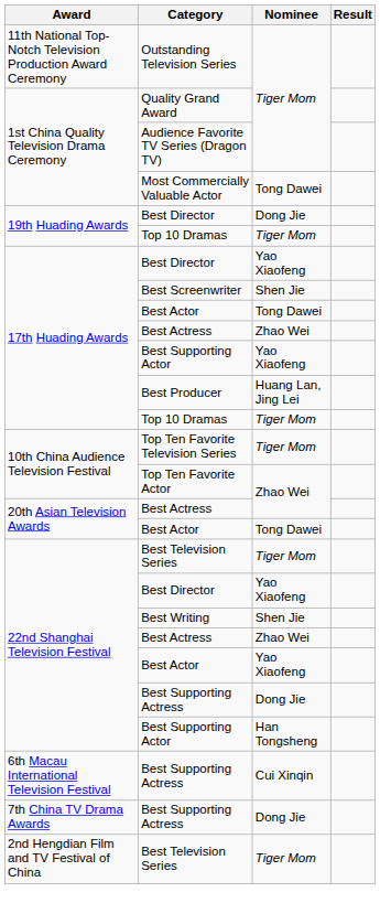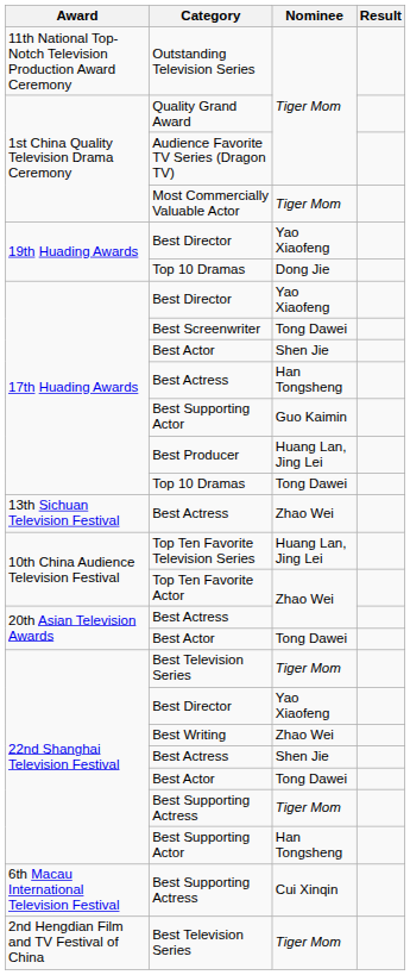 <table class="wikitable mw-collapsible mw-collapsed" width="75%">
 <tr>
 <th>Award</th>
 <th>Category</th>
 <th>Nominee</th>
 <th>Result</th>
 </tr>
 <tr>
 <td>11th National Top-Notch Television Production Award Ceremony</td>
 <td>Outstanding Television Series</td>
 <td rowspan=3><em>Tiger Mom</em></td>
 <td></td>
 </tr>
 <tr>
 <td rowspan=3>1st China Quality Television Drama Ceremony</td>
 <td>Quality Grand Award</td>
 <td></td>
 </tr>
 <tr>
 <td>Audience Favorite TV Series (Dragon TV)</td>
 <td></td>
 </tr>
 <tr>
 <td>Most Commercially Valuable Actor</td>
-<td>Tong Dawei</td>
+<td><em>Tiger Mom</em></td>
 <td></td>
 </tr>
 <tr>
 <td rowspan=2><a href='#'>19th</a> <a href='#'>Huading Awards</a></td>
 <td>Best Director</td>
-<td>Dong Jie</td>
+<td>Yao Xiaofeng</td>
 <td></td>
 </tr>
 <tr>
 <td>Top 10 Dramas</td>
-<td><em>Tiger Mom</em></td>
+<td>Dong Jie</td>
 <td></td>
 </tr>
 <tr>
 <td rowspan=7><a href='#'>17th</a> <a href='#'>Huading Awards</a></td>
 <td>Best Director</td>
 <td>Yao Xiaofeng</td>
 <td></td>
 </tr>
 <tr>
 <td>Best Screenwriter</td>
+<td>Tong Dawei</td>
+<td></td>
+</tr>
+<tr>
+<td>Best Actor</td>
 <td>Shen Jie</td>
 <td></td>
 </tr>
 <tr>
-<td>Best Actor</td>
-<td>Tong Dawei</td>
-<td></td>
-</tr>
-<tr>
 <td>Best Actress</td>
-<td>Zhao Wei</td>
+<td>Han Tongsheng</td>
 <td></td>
 </tr>
 <tr>
 <td>Best Supporting Actor</td>
-<td>Yao Xiaofeng</td>
+<td>Guo Kaimin</td>
 <td></td>
 </tr>
 <tr>
 <td>Best Producer</td>
 <td>Huang Lan, Jing Lei</td>
 <td></td>
 </tr>
 <tr>
 <td>Top 10 Dramas</td>
-<td><em>Tiger Mom</em></td>
+<td>Tong Dawei</td>
+<td></td>
+</tr>
+<tr>
+<td rowspan=1>13th <a href='#'>Sichuan Television Festival</a></td>
+<td>Best Actress</td>
+<td>Zhao Wei</td>
 <td></td>
 </tr>
 <tr>
 <td rowspan=2>10th China Audience Television Festival</td>
 <td>Top Ten Favorite Television Series</td>
-<td><em>Tiger Mom</em></td>
+<td>Huang Lan, Jing Lei</td>
 <td></td>
 </tr>
 <tr>
 <td>Top Ten Favorite Actor</td>
 <td rowspan=2>Zhao Wei</td>
 <td></td>
 </tr>
 <tr>
 <td rowspan=2>20th <a href='#'>Asian Television Awards</a></td>
 <td>Best Actress</td>
 <td></td>
 </tr>
 <tr>
 <td>Best Actor</td>
 <td>Tong Dawei</td>
 <td></td>
 </tr>
 <tr>
 <td rowspan=7><a href='#'>22nd Shanghai Television Festival</a></td>
 <td>Best Television Series</td>
 <td><em>Tiger Mom</em></td>
 <td></td>
 </tr>
 <tr>
 <td>Best Director</td>
 <td>Yao Xiaofeng</td>
 <td></td>
 </tr>
 <tr>
 <td>Best Writing</td>
+<td>Zhao Wei</td>
+<td></td>
+</tr>
+<tr>
+<td>Best Actress</td>
 <td>Shen Jie</td>
 <td></td>
 </tr>
 <tr>
-<td>Best Actress</td>
-<td>Zhao Wei</td>
-<td></td>
-</tr>
-<tr>
 <td>Best Actor</td>
-<td>Yao Xiaofeng</td>
+<td>Tong Dawei</td>
 <td></td>
 </tr>
 <tr>
 <td>Best Supporting Actress</td>
-<td>Dong Jie</td>
+<td><em>Tiger Mom</em></td>
 <td></td>
 </tr>
 <tr>
 <td>Best Supporting Actor</td>
 <td>Han Tongsheng</td>
 <td></td>
 </tr>
 <tr>
 <td>6th <a href='#'>Macau International Television Festival</a></td>
 <td>Best Supporting Actress</td>
 <td>Cui Xinqin</td>
 <td></td>
 </tr>
 <tr>
-<td>7th <a href='#'>China TV Drama Awards</a></td>
-<td>Best Supporting Actress</td>
-<td>Dong Jie</td>
-<td></td>
-</tr>
-<tr>
 <td>2nd Hengdian Film and TV Festival of China</td>
 <td>Best Television Series</td>
 <td><em>Tiger Mom</em></td>
 <td></td>
 </tr>
 </table>
